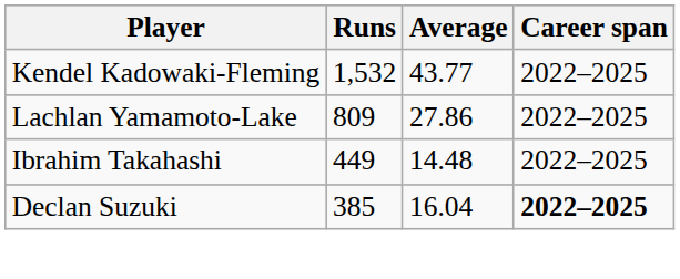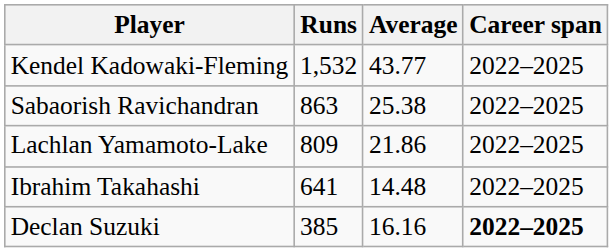 <table class="wikitable">
 <tr>
 <th>Player</th>
 <th>Runs</th>
 <th>Average</th>
 <th>Career span</th>
 </tr>
 <tr>
 <td>Kendel Kadowaki-Fleming</td>
 <td>1,532</td>
 <td>43.77</td>
 <td>2022–2025</td>
 </tr>
 <tr>
+<td>Sabaorish Ravichandran</td>
+<td>863</td>
+<td>25.38</td>
+<td>2022–2025</td>
+</tr>
+<tr>
 <td>Lachlan Yamamoto-Lake</td>
 <td>809</td>
-<td>27.86</td>
+<td>21.86</td>
 <td>2022–2025</td>
 </tr>
 <tr>
 <td>Ibrahim Takahashi</td>
-<td>449</td>
+<td>641</td>
 <td>14.48</td>
 <td>2022–2025</td>
 </tr>
 <tr>
 <td>Declan Suzuki</td>
 <td>385</td>
-<td>16.04</td>
+<td>16.16</td>
 <td><strong>2022–2025</strong></td>
 </tr>
 </table>
